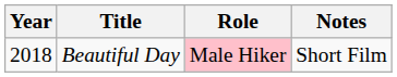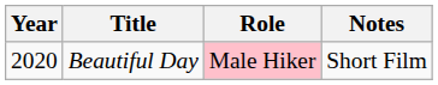 <table class="wikitable">
 <tr>
 <th>Year</th>
 <th>Title</th>
 <th>Role</th>
 <th>Notes</th>
 </tr>
 <tr>
-<td>2018</td>
+<td>2020</td>
 <td><em>Beautiful Day</em></td>
 <td style="background: pink;">Male Hiker</td>
 <td>Short Film</td>
 </tr>
 </table>
